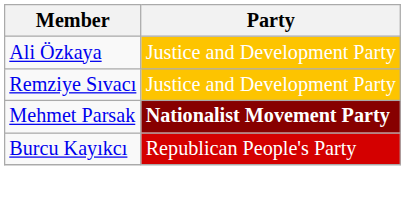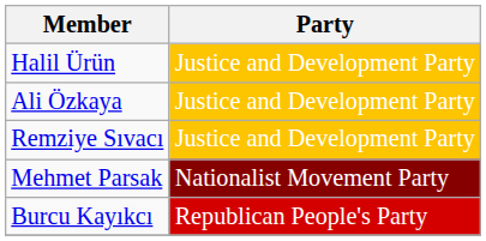 <table class="wikitable">
 <tr>
 <th>Member</th>
 <th>Party</th>
+</tr>
+<tr>
+<td><a href='#'>Halil Ürün</a></td>
+<td style="background:#FDC400; color:white">Justice and Development Party</td>
 </tr>
 <tr>
 <td><a href='#'>Ali Özkaya</a></td>
 <td style="background:#FDC400; color:white">Justice and Development Party</td>
 </tr>
 <tr>
 <td><a href='#'>Remziye Sıvacı</a></td>
 <td style="background:#FDC400; color:white">Justice and Development Party</td>
 </tr>
 <tr>
 <td><a href='#'>Mehmet Parsak</a></td>
-<td style="background:#870000; color:white"><strong>Nationalist Movement Party</strong></td>
+<td style="background:#870000; color:white">Nationalist Movement Party</td>
 </tr>
 <tr>
 <td><a href='#'>Burcu Kayıkcı</a></td>
 <td style="background:#D40000; color:white">Republican People's Party</td>
 </tr>
 <tr>
 </tr>
 </table>
